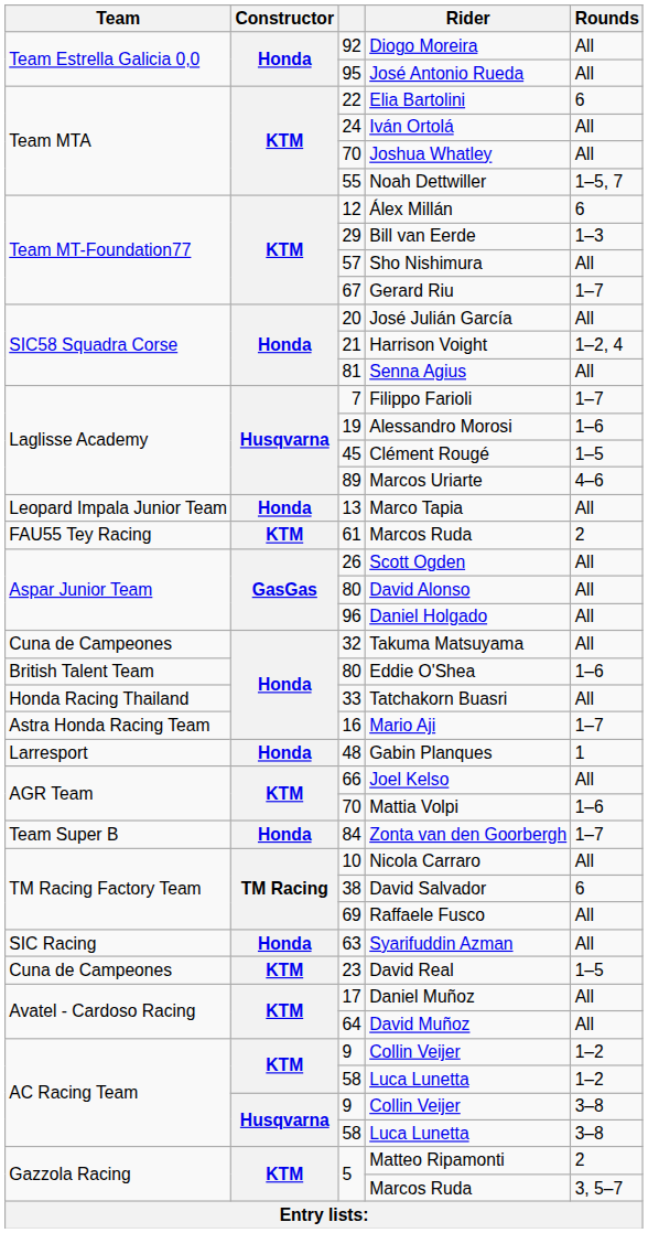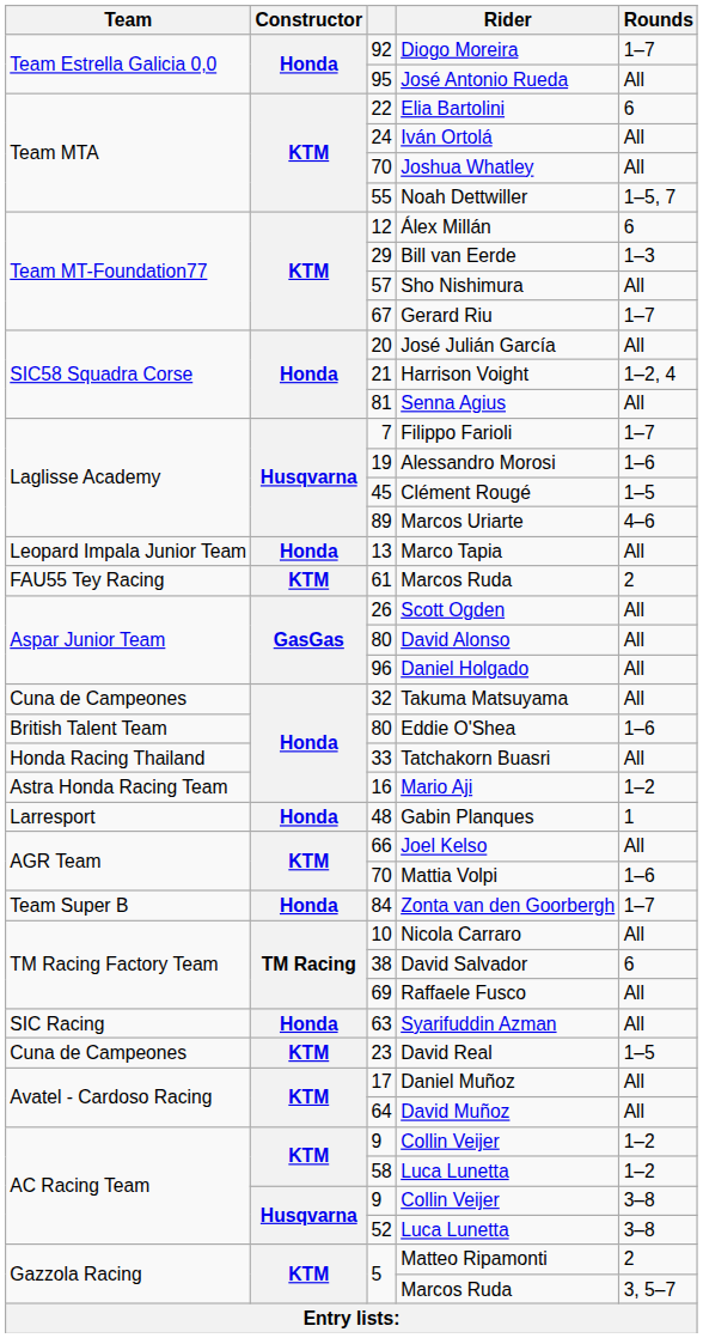 <table class="wikitable" style="font-size:85%;">
 <tr>
 <th>Team</th>
 <th>Constructor</th>
 <th></th>
 <th>Rider</th>
 <th>Rounds</th>
 </tr>
 <tr>
 <td rowspan="2"> <a href='#'>Team Estrella Galicia 0,0</a></td>
 <th rowspan="2"><a href='#'>Honda</a></th>
 <td align="right">92</td>
 <td> <a href='#'>Diogo Moreira</a></td>
-<td>All</td>
+<td>1–7</td>
 </tr>
 <tr>
 <td align="right">95</td>
 <td> <a href='#'>José Antonio Rueda</a></td>
 <td>All</td>
 </tr>
 <tr>
 <td rowspan="4"> Team MTA</td>
 <th rowspan="4"><a href='#'>KTM</a></th>
 <td align="right">22</td>
 <td> <a href='#'>Elia Bartolini</a></td>
 <td>6</td>
 </tr>
 <tr>
 <td align="right">24</td>
 <td> <a href='#'>Iván Ortolá</a></td>
 <td>All</td>
 </tr>
 <tr>
 <td align="right">70</td>
 <td> <a href='#'>Joshua Whatley</a></td>
 <td>All</td>
 </tr>
 <tr>
 <td align="right">55</td>
 <td> Noah Dettwiller</td>
 <td>1–5, 7</td>
 </tr>
 <tr>
 <td rowspan="4"> <a href='#'>Team MT-Foundation77</a></td>
 <th rowspan="4"><a href='#'>KTM</a></th>
 <td align="right">12</td>
 <td> Álex Millán</td>
 <td>6</td>
 </tr>
 <tr>
 <td align="right">29</td>
 <td> Bill van Eerde</td>
 <td>1–3</td>
 </tr>
 <tr>
 <td align="right">57</td>
 <td> Sho Nishimura</td>
 <td>All</td>
 </tr>
 <tr>
 <td align="right">67</td>
 <td> Gerard Riu</td>
 <td>1–7</td>
 </tr>
 <tr>
 <td rowspan="3"> <a href='#'>SIC58 Squadra Corse</a></td>
 <th rowspan="3"><a href='#'>Honda</a></th>
 <td align="right">20</td>
 <td> José Julián García</td>
 <td>All</td>
 </tr>
 <tr>
 <td align="right">21</td>
 <td> Harrison Voight</td>
 <td>1–2, 4</td>
 </tr>
 <tr>
 <td align="right">81</td>
 <td> <a href='#'>Senna Agius</a></td>
 <td>All</td>
 </tr>
 <tr>
 <td rowspan="4"> Laglisse Academy</td>
 <th rowspan="4"><a href='#'>Husqvarna</a></th>
 <td align="right">7</td>
 <td> Filippo Farioli</td>
 <td>1–7</td>
 </tr>
 <tr>
 <td align="right">19</td>
 <td> Alessandro Morosi</td>
 <td>1–6</td>
 </tr>
 <tr>
 <td align="right">45</td>
 <td> Clément Rougé</td>
 <td>1–5</td>
 </tr>
 <tr>
 <td align="right">89</td>
 <td> Marcos Uriarte</td>
 <td>4–6</td>
 </tr>
 <tr>
 <td> Leopard Impala Junior Team</td>
 <th><a href='#'>Honda</a></th>
 <td align="right">13</td>
 <td> Marco Tapia</td>
 <td>All</td>
 </tr>
 <tr>
 <td> FAU55 Tey Racing</td>
 <th><a href='#'>KTM</a></th>
 <td align="right">61</td>
 <td> Marcos Ruda</td>
 <td>2</td>
 </tr>
 <tr>
 <td rowspan="3"> <a href='#'>Aspar Junior Team</a></td>
 <th rowspan="3"><a href='#'>GasGas</a></th>
 <td align="right">26</td>
 <td> <a href='#'>Scott Ogden</a></td>
 <td>All</td>
 </tr>
 <tr>
 <td align="right">80</td>
 <td> <a href='#'>David Alonso</a></td>
 <td>All</td>
 </tr>
 <tr>
 <td align="right">96</td>
 <td> <a href='#'>Daniel Holgado</a></td>
 <td>All</td>
 </tr>
 <tr>
 <td> Cuna de Campeones</td>
 <th rowspan="4"><a href='#'>Honda</a></th>
 <td align="right">32</td>
 <td> Takuma Matsuyama</td>
 <td>All</td>
 </tr>
 <tr>
 <td> British Talent Team</td>
 <td align="right">80</td>
 <td> Eddie O'Shea</td>
 <td>1–6</td>
 </tr>
 <tr>
 <td rowspan="1"> Honda Racing Thailand</td>
 <td align="right">33</td>
 <td> Tatchakorn Buasri</td>
 <td>All</td>
 </tr>
 <tr>
 <td rowspan="1"> Astra Honda Racing Team</td>
 <td align="right">16</td>
 <td> <a href='#'>Mario Aji</a></td>
-<td>1–7</td>
+<td>1–2</td>
 </tr>
 <tr>
 <td> Larresport</td>
 <th><a href='#'>Honda</a></th>
 <td align="right">48</td>
 <td> Gabin Planques</td>
 <td>1</td>
 </tr>
 <tr>
 <td rowspan="2"> AGR Team</td>
 <th rowspan="2"><a href='#'>KTM</a></th>
 <td align="right">66</td>
 <td> <a href='#'>Joel Kelso</a></td>
 <td>All</td>
 </tr>
 <tr>
 <td align="right">70</td>
 <td> Mattia Volpi</td>
 <td>1–6</td>
 </tr>
 <tr>
 <td> Team Super B</td>
 <th><a href='#'>Honda</a></th>
 <td>84</td>
 <td> <a href='#'>Zonta van den Goorbergh</a></td>
 <td>1–7</td>
 </tr>
 <tr>
 <td rowspan="3"> TM Racing Factory Team</td>
 <th rowspan="3">TM Racing</th>
 <td>10</td>
 <td> Nicola Carraro</td>
 <td>All</td>
 </tr>
 <tr>
 <td>38</td>
 <td> David Salvador</td>
 <td>6</td>
 </tr>
 <tr>
 <td>69</td>
 <td> Raffaele Fusco</td>
 <td>All</td>
 </tr>
 <tr>
 <td> SIC Racing</td>
 <th><a href='#'>Honda</a></th>
 <td>63</td>
 <td> <a href='#'>Syarifuddin Azman</a></td>
 <td>All</td>
 </tr>
 <tr>
 <td> Cuna de Campeones</td>
 <th><a href='#'>KTM</a></th>
 <td>23</td>
 <td> David Real</td>
 <td>1–5</td>
 </tr>
 <tr>
 <td rowspan="2"> Avatel - Cardoso Racing</td>
 <th rowspan="2"><a href='#'>KTM</a></th>
 <td>17</td>
 <td> Daniel Muñoz</td>
 <td>All</td>
 </tr>
 <tr>
 <td>64</td>
 <td> <a href='#'>David Muñoz</a></td>
 <td>All</td>
 </tr>
 <tr>
 <td rowspan="4"> AC Racing Team</td>
 <th rowspan="2"><a href='#'>KTM</a></th>
 <td>9</td>
 <td> <a href='#'>Collin Veijer</a></td>
 <td>1–2</td>
 </tr>
 <tr>
 <td>58</td>
 <td> <a href='#'>Luca Lunetta</a></td>
 <td>1–2</td>
 </tr>
 <tr>
 <th rowspan="2"><a href='#'>Husqvarna</a></th>
 <td>9</td>
 <td> <a href='#'>Collin Veijer</a></td>
 <td>3–8</td>
 </tr>
 <tr>
-<td>58</td>
+<td>52</td>
 <td> <a href='#'>Luca Lunetta</a></td>
 <td>3–8</td>
 </tr>
 <tr>
 <td rowspan="2"> Gazzola Racing</td>
 <th rowspan="2"><a href='#'>KTM</a></th>
 <td rowspan="2">5</td>
 <td> Matteo Ripamonti</td>
 <td>2</td>
 </tr>
 <tr>
 <td> Marcos Ruda</td>
 <td>3, 5–7</td>
 </tr>
 <tr>
 <th colspan="5">Entry lists: </th>
 </tr>
 </table>
